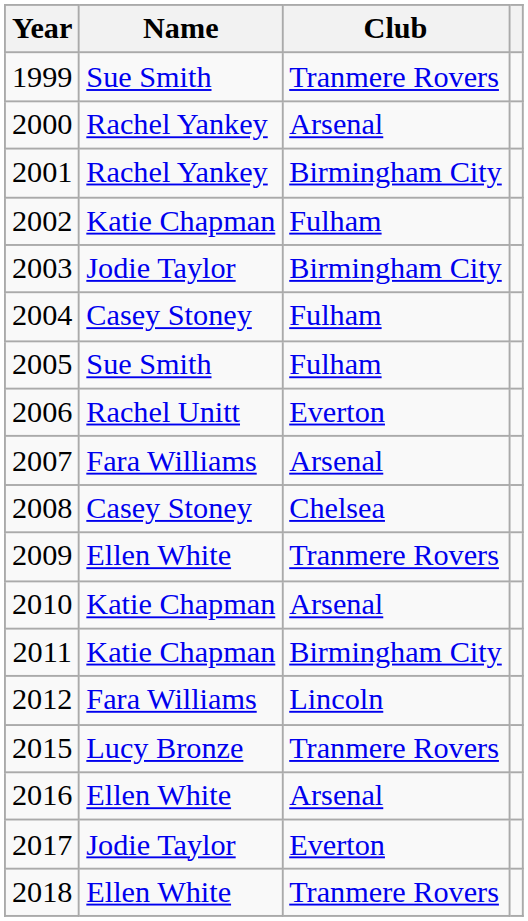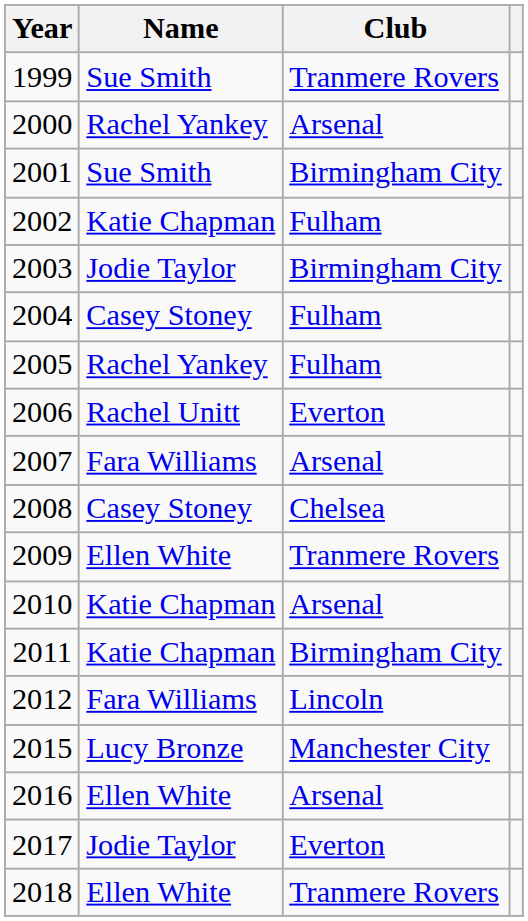 <table class="wikitable sortable">
 <tr>
 <th scope=col>Year</th>
 <th scope=col>Name</th>
 <th scope=col>Club</th>
 <th scope=col class=unsortable></th>
 </tr>
 <tr>
 <td align="center">1999</td>
 <td><a href='#'>Sue Smith</a></td>
 <td><a href='#'>Tranmere Rovers</a></td>
 <td align="center"></td>
 </tr>
 <tr>
 <td align="center">2000</td>
 <td><a href='#'>Rachel Yankey</a></td>
 <td><a href='#'>Arsenal</a></td>
 <td align="center"></td>
 </tr>
 <tr>
 <td align="center">2001</td>
-<td><a href='#'>Rachel Yankey</a></td>
+<td><a href='#'>Sue Smith</a></td>
 <td><a href='#'>Birmingham City</a></td>
 <td align="center"></td>
 </tr>
 <tr>
 <td align="center">2002</td>
 <td><a href='#'>Katie Chapman</a></td>
 <td><a href='#'>Fulham</a></td>
 <td align="center"></td>
 </tr>
 <tr>
 <td align="center">2003</td>
 <td><a href='#'>Jodie Taylor</a></td>
 <td><a href='#'>Birmingham City</a></td>
 <td align="center"></td>
 </tr>
 <tr>
 <td align="center">2004</td>
 <td><a href='#'>Casey Stoney</a></td>
 <td><a href='#'>Fulham</a></td>
 <td align="center"></td>
 </tr>
 <tr>
 <td align="center">2005</td>
-<td><a href='#'>Sue Smith</a></td>
+<td><a href='#'>Rachel Yankey</a></td>
 <td><a href='#'>Fulham</a></td>
 <td align="center"></td>
 </tr>
 <tr>
 <td align="center">2006</td>
 <td><a href='#'>Rachel Unitt</a></td>
 <td><a href='#'>Everton</a></td>
 <td align="center"></td>
 </tr>
 <tr>
 <td align="center">2007</td>
 <td><a href='#'>Fara Williams</a></td>
 <td><a href='#'>Arsenal</a></td>
 <td align="center"></td>
 </tr>
 <tr>
 <td align="center">2008</td>
 <td><a href='#'>Casey Stoney</a></td>
 <td><a href='#'>Chelsea</a></td>
 <td align="center"></td>
 </tr>
 <tr>
 <td align="center">2009</td>
 <td><a href='#'>Ellen White</a></td>
 <td><a href='#'>Tranmere Rovers</a></td>
 <td align="center"></td>
 </tr>
 <tr>
 <td align="center">2010</td>
 <td><a href='#'>Katie Chapman</a></td>
 <td><a href='#'>Arsenal</a></td>
 <td align="center"></td>
 </tr>
 <tr>
 <td align="center">2011</td>
 <td><a href='#'>Katie Chapman</a></td>
 <td><a href='#'>Birmingham City</a></td>
 <td align="center"></td>
 </tr>
 <tr>
 <td align="center">2012</td>
 <td><a href='#'>Fara Williams</a></td>
 <td><a href='#'>Lincoln</a></td>
 <td align="center"></td>
 </tr>
 <tr>
 <td align="center">2015</td>
 <td><a href='#'>Lucy Bronze</a></td>
-<td><a href='#'>Tranmere Rovers</a></td>
+<td><a href='#'>Manchester City</a></td>
 <td align="center"></td>
 </tr>
 <tr>
 <td align="center">2016</td>
 <td><a href='#'>Ellen White</a></td>
 <td><a href='#'>Arsenal</a></td>
 <td align="center"></td>
 </tr>
 <tr>
 <td align="center">2017</td>
 <td><a href='#'>Jodie Taylor</a></td>
 <td><a href='#'>Everton</a></td>
 <td align="center"></td>
 </tr>
 <tr>
 <td align="center">2018</td>
 <td><a href='#'>Ellen White</a></td>
 <td><a href='#'>Tranmere Rovers</a></td>
 <td align="center"></td>
 </tr>
 </table>
